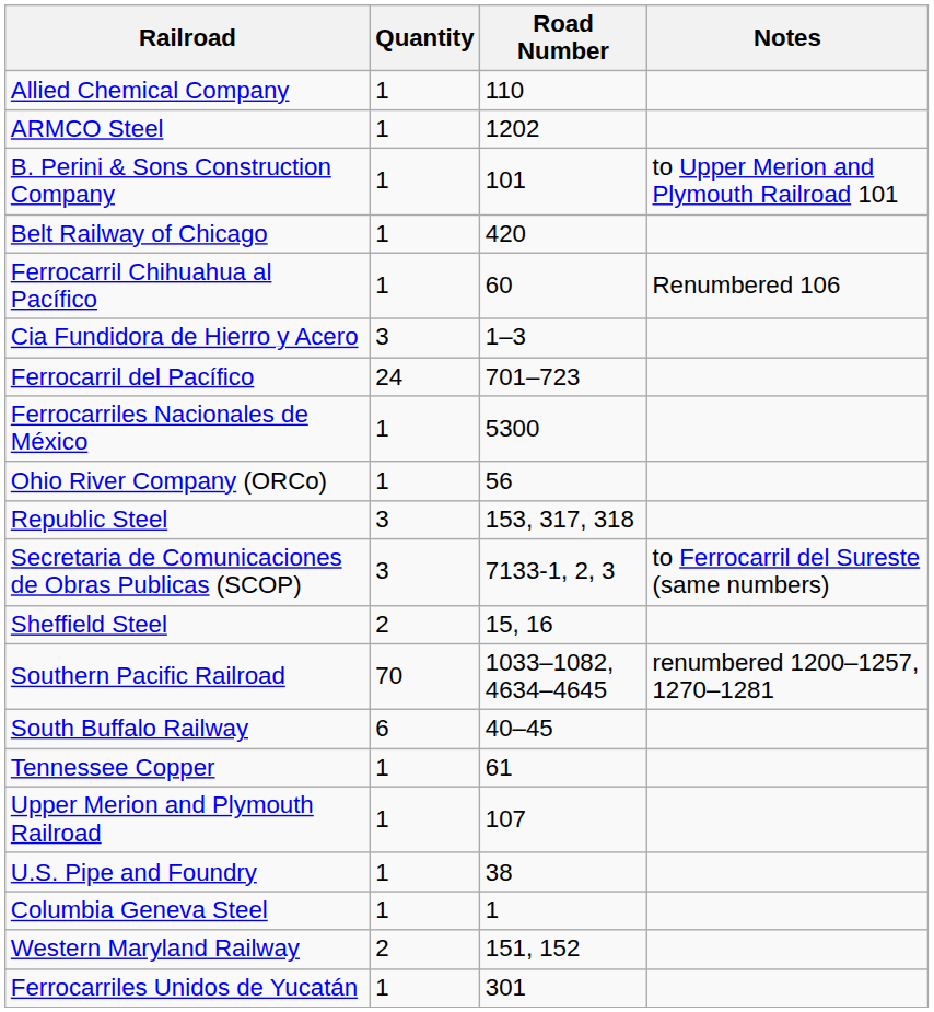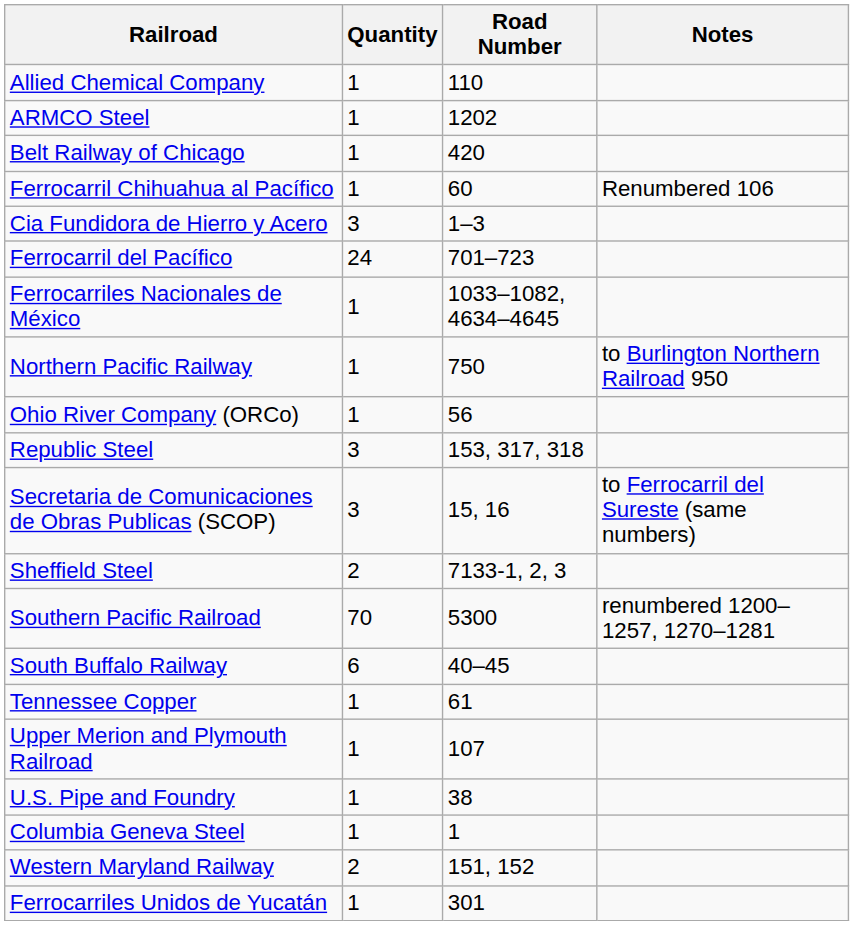 <table class="wikitable">
 <tr>
 <th>Railroad</th>
 <th>Quantity</th>
 <th>Road Number</th>
 <th>Notes</th>
 </tr>
 <tr>
 <td><a href='#'>Allied Chemical Company</a></td>
 <td>1</td>
 <td>110</td>
 <td></td>
 </tr>
 <tr>
 <td><a href='#'>ARMCO Steel</a></td>
 <td>1</td>
 <td>1202</td>
 <td></td>
-</tr>
-<tr>
-<td><a href='#'>B. Perini & Sons Construction Company</a></td>
-<td>1</td>
-<td>101</td>
-<td>to <a href='#'>Upper Merion and Plymouth Railroad</a> 101</td>
 </tr>
 <tr>
 <td><a href='#'>Belt Railway of Chicago</a></td>
 <td>1</td>
 <td>420</td>
 <td></td>
 </tr>
 <tr>
 <td><a href='#'>Ferrocarril Chihuahua al Pacífico</a></td>
 <td>1</td>
 <td>60</td>
 <td>Renumbered 106</td>
 </tr>
 <tr>
 <td><a href='#'>Cia Fundidora de Hierro y Acero</a></td>
 <td>3</td>
 <td>1–3</td>
 <td></td>
 </tr>
 <tr>
 <td><a href='#'>Ferrocarril del Pacífico</a></td>
 <td>24</td>
 <td>701–723</td>
 <td></td>
 </tr>
 <tr>
 <td><a href='#'>Ferrocarriles Nacionales de México</a></td>
 <td>1</td>
-<td>5300</td>
+<td>1033–1082, 4634–4645</td>
 <td></td>
+</tr>
+<tr>
+<td><a href='#'>Northern Pacific Railway</a></td>
+<td>1</td>
+<td>750</td>
+<td>to <a href='#'>Burlington Northern Railroad</a> 950</td>
 </tr>
 <tr>
 <td><a href='#'>Ohio River Company</a> (ORCo)</td>
 <td>1</td>
 <td>56</td>
 <td></td>
 </tr>
 <tr>
 <td><a href='#'>Republic Steel</a></td>
 <td>3</td>
 <td>153, 317, 318</td>
 <td></td>
 </tr>
 <tr>
 <td><a href='#'>Secretaria de Comunicaciones de Obras Publicas</a> (SCOP)</td>
 <td>3</td>
-<td>7133-1, 2, 3</td>
+<td>15, 16</td>
 <td>to <a href='#'>Ferrocarril del Sureste</a> (same numbers)</td>
 </tr>
 <tr>
 <td><a href='#'>Sheffield Steel</a></td>
 <td>2</td>
-<td>15, 16</td>
+<td>7133-1, 2, 3</td>
 <td></td>
 </tr>
 <tr>
 <td><a href='#'>Southern Pacific Railroad</a></td>
 <td>70</td>
-<td>1033–1082, 4634–4645</td>
+<td>5300</td>
 <td>renumbered 1200–1257, 1270–1281</td>
 </tr>
 <tr>
 <td><a href='#'>South Buffalo Railway</a></td>
 <td>6</td>
 <td>40–45</td>
 <td></td>
 </tr>
 <tr>
 <td><a href='#'>Tennessee Copper</a></td>
 <td>1</td>
 <td>61</td>
 <td></td>
 </tr>
 <tr>
 <td><a href='#'>Upper Merion and Plymouth Railroad</a></td>
 <td>1</td>
 <td>107</td>
 <td></td>
 </tr>
 <tr>
 <td><a href='#'>U.S. Pipe and Foundry</a></td>
 <td>1</td>
 <td>38</td>
 <td></td>
 </tr>
 <tr>
 <td><a href='#'>Columbia Geneva Steel</a></td>
 <td>1</td>
 <td>1</td>
 <td></td>
 </tr>
 <tr>
 <td><a href='#'>Western Maryland Railway</a></td>
 <td>2</td>
 <td>151, 152</td>
 <td></td>
 </tr>
 <tr>
 <td><a href='#'>Ferrocarriles Unidos de Yucatán</a></td>
 <td>1</td>
 <td>301</td>
 <td></td>
 </tr>
 </table>
